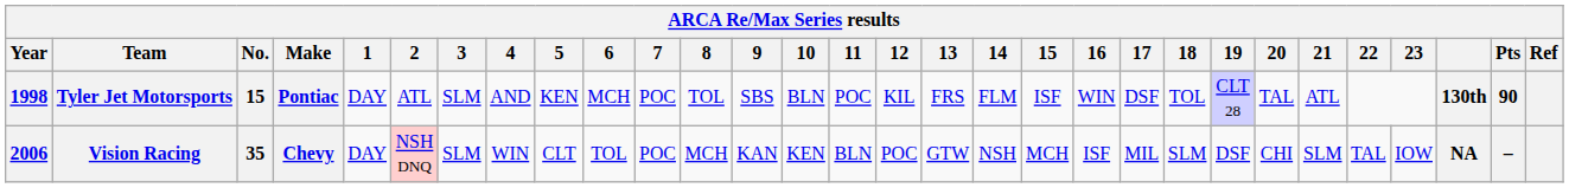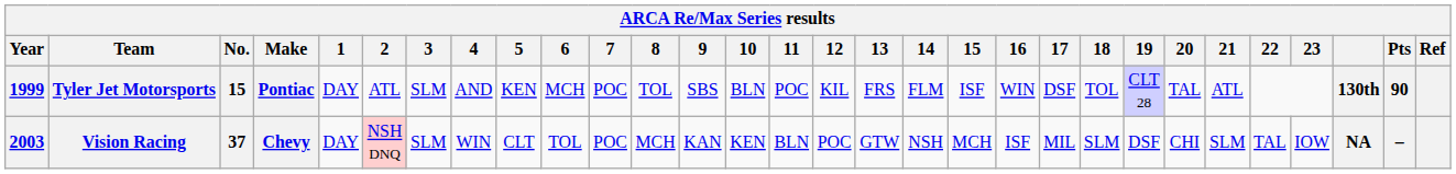 <table class="wikitable" style="text-align:center; font-size:75%">
 <tr>
 <th colspan=45><a href='#'>ARCA Re/Max Series</a> results</th>
 </tr>
 <tr>
 <th>Year</th>
 <th>Team</th>
 <th>No.</th>
 <th>Make</th>
 <th>1</th>
 <th>2</th>
 <th>3</th>
 <th>4</th>
 <th>5</th>
 <th>6</th>
 <th>7</th>
 <th>8</th>
 <th>9</th>
 <th>10</th>
 <th>11</th>
 <th>12</th>
 <th>13</th>
 <th>14</th>
 <th>15</th>
 <th>16</th>
 <th>17</th>
 <th>18</th>
 <th>19</th>
 <th>20</th>
 <th>21</th>
 <th>22</th>
 <th>23</th>
 <th></th>
 <th>Pts</th>
 <th>Ref</th>
 </tr>
 <tr>
-<th><a href='#'>1998</a></th>
+<th><a href='#'>1999</a></th>
 <th><a href='#'>Tyler Jet Motorsports</a></th>
 <th>15</th>
 <th><a href='#'>Pontiac</a></th>
 <td><a href='#'>DAY</a></td>
 <td><a href='#'>ATL</a></td>
 <td><a href='#'>SLM</a></td>
 <td><a href='#'>AND</a></td>
 <td><a href='#'>KEN</a></td>
 <td><a href='#'>MCH</a></td>
 <td><a href='#'>POC</a></td>
 <td><a href='#'>TOL</a></td>
 <td><a href='#'>SBS</a></td>
 <td><a href='#'>BLN</a></td>
 <td><a href='#'>POC</a></td>
 <td><a href='#'>KIL</a></td>
 <td><a href='#'>FRS</a></td>
 <td><a href='#'>FLM</a></td>
 <td><a href='#'>ISF</a></td>
 <td><a href='#'>WIN</a></td>
 <td><a href='#'>DSF</a></td>
 <td><a href='#'>TOL</a></td>
 <td style="background:#CFCFFF;"><a href='#'>CLT</a><br><small>28</small></td>
 <td><a href='#'>TAL</a></td>
 <td><a href='#'>ATL</a></td>
 <td colspan=2></td>
 <th>130th</th>
 <th>90</th>
 <th></th>
 </tr>
 <tr>
-<th><a href='#'>2006</a></th>
+<th><a href='#'>2003</a></th>
 <th><a href='#'>Vision Racing</a></th>
-<th>35</th>
+<th>37</th>
 <th><a href='#'>Chevy</a></th>
 <td><a href='#'>DAY</a></td>
 <td style="background:#FFCFCF;"><a href='#'>NSH</a><br><small>DNQ</small></td>
 <td><a href='#'>SLM</a></td>
 <td><a href='#'>WIN</a></td>
 <td><a href='#'>CLT</a></td>
 <td><a href='#'>TOL</a></td>
 <td><a href='#'>POC</a></td>
 <td><a href='#'>MCH</a></td>
 <td><a href='#'>KAN</a></td>
 <td><a href='#'>KEN</a></td>
 <td><a href='#'>BLN</a></td>
 <td><a href='#'>POC</a></td>
 <td><a href='#'>GTW</a></td>
 <td><a href='#'>NSH</a></td>
 <td><a href='#'>MCH</a></td>
 <td><a href='#'>ISF</a></td>
 <td><a href='#'>MIL</a></td>
 <td><a href='#'>SLM</a></td>
 <td><a href='#'>DSF</a></td>
 <td><a href='#'>CHI</a></td>
 <td><a href='#'>SLM</a></td>
 <td><a href='#'>TAL</a></td>
 <td><a href='#'>IOW</a></td>
 <th>NA</th>
 <th>–</th>
 <th></th>
 </tr>
 </table>
